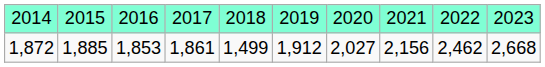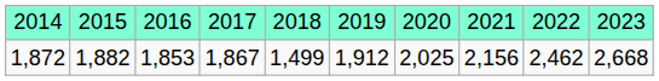 <table class="wikitable" border="1">
 <tr align="center" style="background:#7FFFD4;">
 <td>2014</td>
 <td>2015</td>
 <td>2016</td>
 <td>2017</td>
 <td>2018</td>
 <td>2019</td>
 <td>2020</td>
 <td>2021</td>
 <td>2022</td>
 <td>2023</td>
 </tr>
 <tr>
 <td>1,872</td>
-<td>1,885</td>
+<td>1,882</td>
 <td>1,853</td>
-<td>1,861</td>
+<td>1,867</td>
 <td>1,499</td>
 <td>1,912</td>
-<td>2,027</td>
+<td>2,025</td>
 <td>2,156</td>
 <td>2,462</td>
 <td>2,668</td>
 </tr>
 </table>
